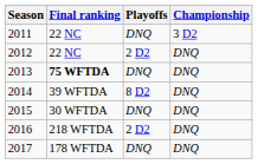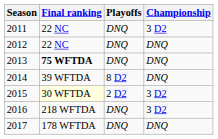 <table class="wikitable sortable">
 <tr>
 <th>Season</th>
 <th><a href='#'>Final ranking</a></th>
 <th>Playoffs</th>
 <th><a href='#'>Championship</a></th>
 </tr>
 <tr>
 <td>2011</td>
 <td>22 <a href='#'>NC</a></td>
 <td><em>DNQ</em></td>
 <td>3 <a href='#'>D2</a></td>
 </tr>
 <tr>
 <td>2012</td>
 <td>22 <a href='#'>NC</a></td>
-<td>2 <a href='#'>D2</a></td>
+<td><em>DNQ</em></td>
 <td><em>DNQ</em></td>
 </tr>
 <tr>
 <td>2013</td>
 <td><strong>75 WFTDA</strong></td>
 <td><em>DNQ</em></td>
 <td><em>DNQ</em></td>
 </tr>
 <tr>
 <td>2014</td>
 <td>39 WFTDA</td>
 <td>8 <a href='#'>D2</a></td>
 <td><em>DNQ</em></td>
 </tr>
 <tr>
 <td>2015</td>
-<td>30 WFTDA</td>
-<td><em>DNQ</em></td>
-<td><em>DNQ</em></td>
+<td style="background: lightyellow;">30 WFTDA</td>
+<td>2 <a href='#'>D2</a></td>
+<td>3 <a href='#'>D2</a></td>
 </tr>
 <tr>
 <td>2016</td>
 <td>218 WFTDA</td>
-<td>2 <a href='#'>D2</a></td>
 <td><em>DNQ</em></td>
+<td>3 <a href='#'>D2</a></td>
 </tr>
 <tr>
 <td>2017</td>
 <td>178 WFTDA</td>
 <td><em>DNQ</em></td>
 <td><em>DNQ</em></td>
 </tr>
 </table>
